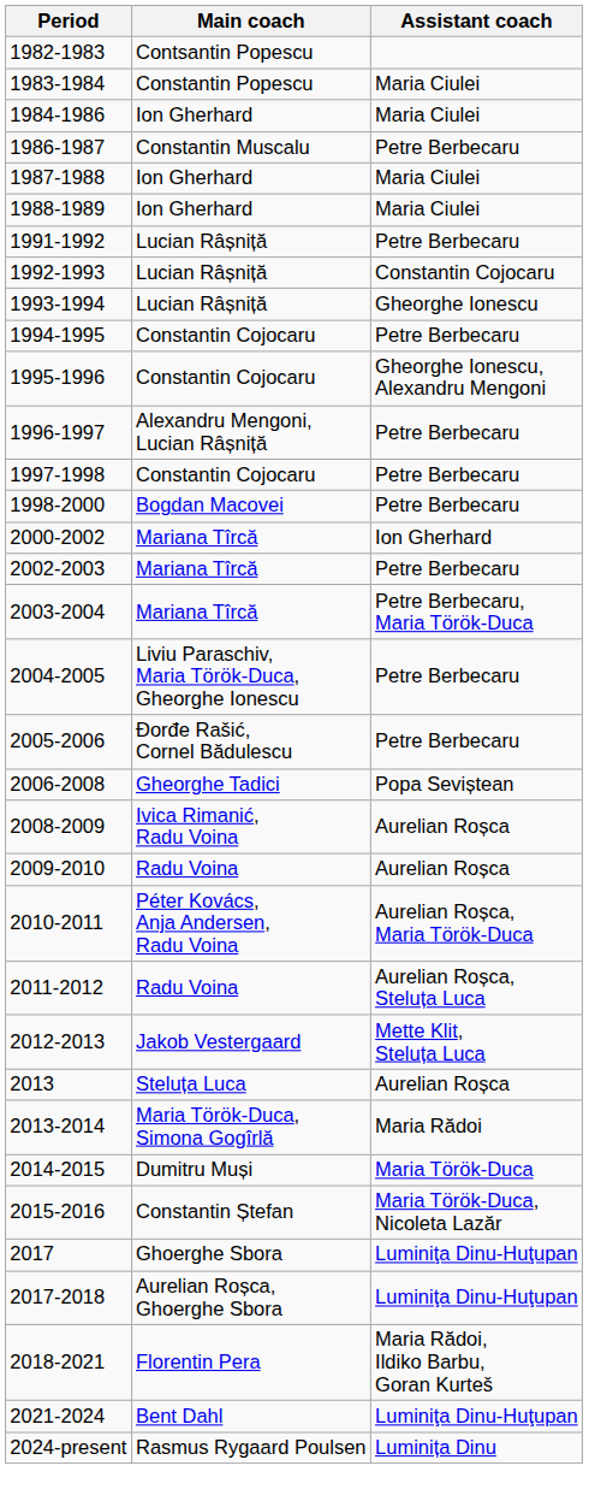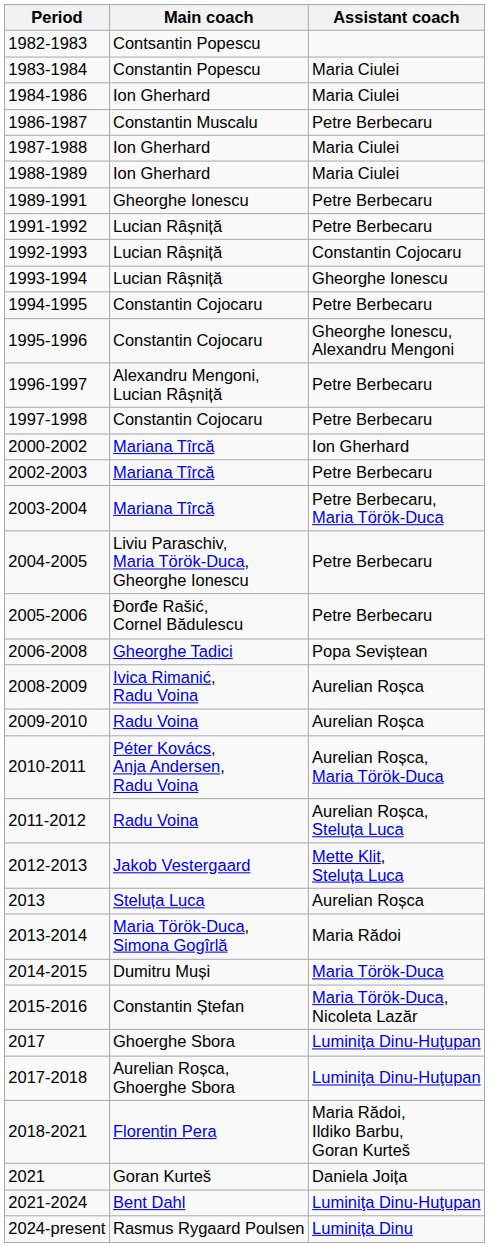 <table class="wikitable" style=left>
 <tr>
 <th>Period</th>
 <th>Main coach</th>
 <th>Assistant coach</th>
 </tr>
 <tr>
 <td align="left">1982-1983</td>
 <td> Contsantin Popescu</td>
 <td></td>
 </tr>
 <tr>
 <td align="left">1983-1984</td>
 <td> Constantin Popescu</td>
 <td> Maria Ciulei</td>
 </tr>
 <tr>
 <td align="left">1984-1986</td>
 <td> Ion Gherhard</td>
 <td> Maria Ciulei</td>
 </tr>
 <tr>
 <td align="left">1986-1987</td>
 <td> Constantin Muscalu</td>
 <td> Petre Berbecaru</td>
 </tr>
 <tr>
 <td align="left">1987-1988</td>
 <td> Ion Gherhard</td>
 <td> Maria Ciulei</td>
 </tr>
 <tr>
 <td align="left">1988-1989</td>
 <td> Ion Gherhard</td>
 <td> Maria Ciulei</td>
 </tr>
 <tr>
+<td align="left">1989-1991</td>
+<td> Gheorghe Ionescu</td>
+<td> Petre Berbecaru</td>
+</tr>
+<tr>
 <td align="left">1991-1992</td>
 <td> Lucian Râșniță</td>
 <td> Petre Berbecaru</td>
 </tr>
 <tr>
 <td align="left">1992-1993</td>
 <td> Lucian Râșniță</td>
 <td> Constantin Cojocaru</td>
 </tr>
 <tr>
 <td align="left">1993-1994</td>
 <td> Lucian Râșniță</td>
 <td> Gheorghe Ionescu</td>
 </tr>
 <tr>
 <td align="left">1994-1995</td>
 <td> Constantin Cojocaru</td>
 <td> Petre Berbecaru</td>
 </tr>
 <tr>
 <td align="left">1995-1996</td>
 <td> Constantin Cojocaru</td>
 <td> Gheorghe Ionescu,<br> Alexandru Mengoni</td>
 </tr>
 <tr>
 <td align="left">1996-1997</td>
 <td> Alexandru Mengoni,<br> Lucian Râșniță</td>
 <td> Petre Berbecaru</td>
 </tr>
 <tr>
 <td align="left">1997-1998</td>
 <td> Constantin Cojocaru</td>
-<td> Petre Berbecaru</td>
-</tr>
-<tr>
-<td align="left">1998-2000</td>
-<td> <a href='#'>Bogdan Macovei</a></td>
 <td> Petre Berbecaru</td>
 </tr>
 <tr>
 <td align="left">2000-2002</td>
 <td> <a href='#'>Mariana Tîrcă</a></td>
 <td> Ion Gherhard</td>
 </tr>
 <tr>
 <td align="left">2002-2003</td>
 <td> <a href='#'>Mariana Tîrcă</a></td>
 <td> Petre Berbecaru</td>
 </tr>
 <tr>
 <td align="left">2003-2004</td>
 <td> <a href='#'>Mariana Tîrcă</a></td>
 <td> Petre Berbecaru,<br> <a href='#'>Maria Török-Duca</a></td>
 </tr>
 <tr>
 <td align="left">2004-2005</td>
 <td> Liviu Paraschiv,<br> <a href='#'>Maria Török-Duca</a>,<br> Gheorghe Ionescu</td>
 <td> Petre Berbecaru</td>
 </tr>
 <tr>
 <td align="left">2005-2006</td>
 <td> Đorđe Rašić,<br> Cornel Bădulescu</td>
 <td> Petre Berbecaru</td>
 </tr>
 <tr>
 <td align="left">2006-2008</td>
 <td> <a href='#'>Gheorghe Tadici</a></td>
 <td> Popa Seviștean</td>
 </tr>
 <tr>
 <td align="left">2008-2009</td>
 <td> <a href='#'>Ivica Rimanić</a>,<br> <a href='#'>Radu Voina</a></td>
 <td> Aurelian Roșca</td>
 </tr>
 <tr>
 <td align="left">2009-2010</td>
 <td> <a href='#'>Radu Voina</a></td>
 <td> Aurelian Roșca</td>
 </tr>
 <tr>
 <td align="left">2010-2011</td>
 <td> <a href='#'>Péter Kovács</a>,<br> <a href='#'>Anja Andersen</a>,<br> <a href='#'>Radu Voina</a></td>
 <td> Aurelian Roșca,<br> <a href='#'>Maria Török-Duca</a></td>
 </tr>
 <tr>
 <td align="left">2011-2012</td>
 <td> <a href='#'>Radu Voina</a></td>
 <td> Aurelian Roșca,<br> <a href='#'>Steluța Luca</a></td>
 </tr>
 <tr>
 <td align="left">2012-2013</td>
 <td> <a href='#'>Jakob Vestergaard</a></td>
 <td> <a href='#'>Mette Klit</a>,<br> <a href='#'>Steluța Luca</a></td>
 </tr>
 <tr>
 <td align="left">2013</td>
 <td> <a href='#'>Steluța Luca</a></td>
 <td> Aurelian Roșca</td>
 </tr>
 <tr>
 <td align="left">2013-2014</td>
 <td> <a href='#'>Maria Török-Duca</a>,<br> <a href='#'>Simona Gogîrlă</a></td>
 <td> Maria Rădoi</td>
 </tr>
 <tr>
 <td align="left">2014-2015</td>
 <td> Dumitru Muși</td>
 <td> <a href='#'>Maria Török-Duca</a></td>
 </tr>
 <tr>
 <td align="left">2015-2016</td>
 <td> Constantin Ștefan</td>
 <td> <a href='#'>Maria Török-Duca</a>,<br> Nicoleta Lazăr</td>
 </tr>
 <tr>
 <td align="left">2017</td>
 <td> Ghoerghe Sbora</td>
 <td> <a href='#'>Luminiţa Dinu-Huţupan</a></td>
 </tr>
 <tr>
 <td align="left">2017-2018</td>
 <td> Aurelian Roșca,<br> Ghoerghe Sbora</td>
 <td> <a href='#'>Luminiţa Dinu-Huţupan</a></td>
 </tr>
 <tr>
 <td align="left">2018-2021</td>
 <td> <a href='#'>Florentin Pera</a></td>
 <td> Maria Rădoi,<br> Ildiko Barbu,<br> Goran Kurteš</td>
 </tr>
 <tr>
+<td align="left">2021</td>
+<td> Goran Kurteš</td>
+<td> Daniela Joița</td>
+</tr>
+<tr>
 <td align="left">2021-2024</td>
 <td> <a href='#'>Bent Dahl</a></td>
 <td> <a href='#'>Luminiţa Dinu-Huţupan</a></td>
 </tr>
 <tr>
 <td align="left">2024-present</td>
 <td> Rasmus Rygaard Poulsen</td>
 <td> <a href='#'>Luminița Dinu</a></td>
 </tr>
 <tr>
 </tr>
 </table>
